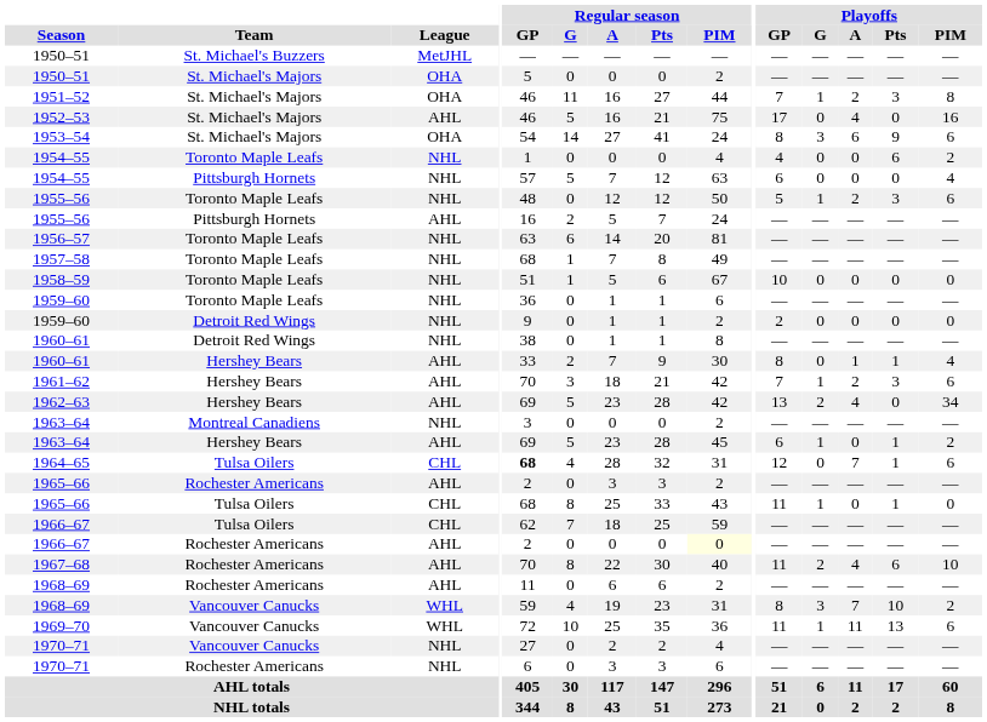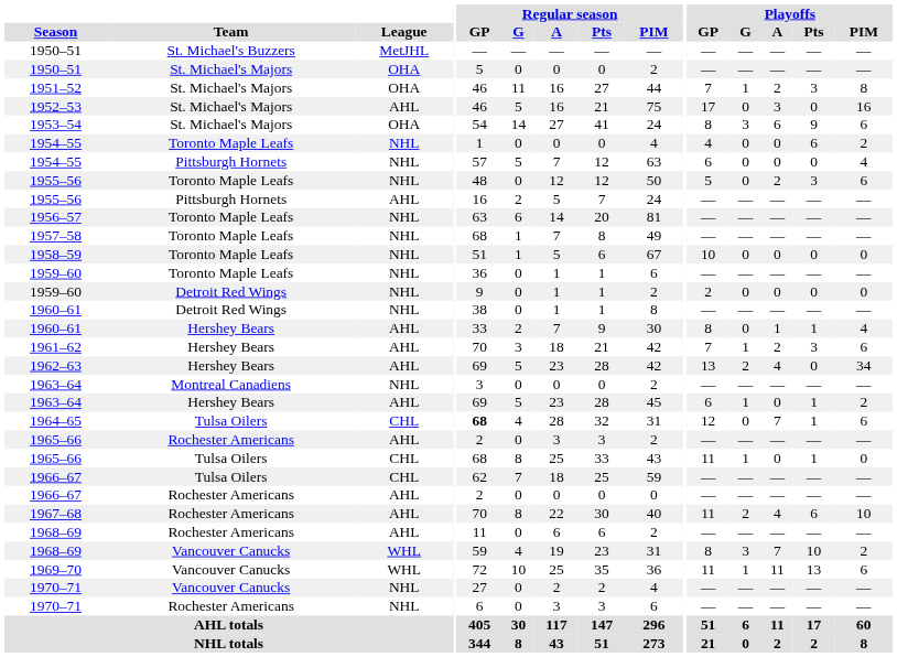 <table border="0" cellpadding="1" cellspacing="0" style="text-align:center; width:60em">
 <tr bgcolor="#e0e0e0">
 <th colspan="3" bgcolor="#ffffff"></th>
 <th rowspan="100" bgcolor="#ffffff"></th>
 <th colspan="5"><a href='#'>Regular season</a></th>
 <th rowspan="100" bgcolor="#ffffff"></th>
 <th colspan="5"><a href='#'>Playoffs</a></th>
 </tr>
 <tr bgcolor="#e0e0e0">
 <th><a href='#'>Season</a></th>
 <th>Team</th>
 <th>League</th>
 <th>GP</th>
 <th><a href='#'>G</a></th>
 <th><a href='#'>A</a></th>
 <th><a href='#'>Pts</a></th>
 <th><a href='#'>PIM</a></th>
 <th>GP</th>
 <th>G</th>
 <th>A</th>
 <th>Pts</th>
 <th>PIM</th>
 </tr>
 <tr>
 <td>1950–51</td>
 <td><a href='#'>St. Michael's Buzzers</a></td>
 <td><a href='#'>MetJHL</a></td>
 <td>—</td>
 <td>—</td>
 <td>—</td>
 <td>—</td>
 <td>—</td>
 <td>—</td>
 <td>—</td>
 <td>—</td>
 <td>—</td>
 <td>—</td>
 </tr>
 <tr bgcolor="#f0f0f0">
 <td><a href='#'>1950–51</a></td>
 <td><a href='#'>St. Michael's Majors</a></td>
 <td><a href='#'>OHA</a></td>
 <td>5</td>
 <td>0</td>
 <td>0</td>
 <td>0</td>
 <td>2</td>
 <td>—</td>
 <td>—</td>
 <td>—</td>
 <td>—</td>
 <td>—</td>
 </tr>
 <tr>
 <td><a href='#'>1951–52</a></td>
 <td>St. Michael's Majors</td>
 <td>OHA</td>
 <td>46</td>
 <td>11</td>
 <td>16</td>
 <td>27</td>
 <td>44</td>
 <td>7</td>
 <td>1</td>
 <td>2</td>
 <td>3</td>
 <td>8</td>
 </tr>
 <tr bgcolor="#f0f0f0">
 <td><a href='#'>1952–53</a></td>
 <td>St. Michael's Majors</td>
 <td>AHL</td>
 <td>46</td>
 <td>5</td>
 <td>16</td>
 <td>21</td>
 <td>75</td>
 <td>17</td>
 <td>0</td>
-<td>4</td>
+<td>3</td>
 <td>0</td>
 <td>16</td>
 </tr>
 <tr>
 <td><a href='#'>1953–54</a></td>
 <td>St. Michael's Majors</td>
 <td>OHA</td>
 <td>54</td>
 <td>14</td>
 <td>27</td>
 <td>41</td>
 <td>24</td>
 <td>8</td>
 <td>3</td>
 <td>6</td>
 <td>9</td>
 <td>6</td>
 </tr>
 <tr bgcolor="#f0f0f0">
 <td><a href='#'>1954–55</a></td>
 <td><a href='#'>Toronto Maple Leafs</a></td>
 <td><a href='#'>NHL</a></td>
 <td>1</td>
 <td>0</td>
 <td>0</td>
 <td>0</td>
 <td>4</td>
 <td>4</td>
 <td>0</td>
 <td>0</td>
 <td>6</td>
 <td>2</td>
 </tr>
 <tr>
 <td><a href='#'>1954–55</a></td>
 <td><a href='#'>Pittsburgh Hornets</a></td>
 <td>NHL</td>
 <td>57</td>
 <td>5</td>
 <td>7</td>
 <td>12</td>
 <td>63</td>
 <td>6</td>
 <td>0</td>
 <td>0</td>
 <td>0</td>
 <td>4</td>
 </tr>
 <tr bgcolor="#f0f0f0">
 <td><a href='#'>1955–56</a></td>
 <td>Toronto Maple Leafs</td>
 <td>NHL</td>
 <td>48</td>
 <td>0</td>
 <td>12</td>
 <td>12</td>
 <td>50</td>
 <td>5</td>
-<td>1</td>
+<td>0</td>
 <td>2</td>
 <td>3</td>
 <td>6</td>
 </tr>
 <tr>
 <td><a href='#'>1955–56</a></td>
 <td>Pittsburgh Hornets</td>
 <td>AHL</td>
 <td>16</td>
 <td>2</td>
 <td>5</td>
 <td>7</td>
 <td>24</td>
 <td>—</td>
 <td>—</td>
 <td>—</td>
 <td>—</td>
 <td>—</td>
 </tr>
 <tr bgcolor="#f0f0f0">
 <td><a href='#'>1956–57</a></td>
 <td>Toronto Maple Leafs</td>
 <td>NHL</td>
 <td>63</td>
 <td>6</td>
 <td>14</td>
 <td>20</td>
 <td>81</td>
 <td>—</td>
 <td>—</td>
 <td>—</td>
 <td>—</td>
 <td>—</td>
 </tr>
 <tr>
 <td><a href='#'>1957–58</a></td>
 <td>Toronto Maple Leafs</td>
 <td>NHL</td>
 <td>68</td>
 <td>1</td>
 <td>7</td>
 <td>8</td>
 <td>49</td>
 <td>—</td>
 <td>—</td>
 <td>—</td>
 <td>—</td>
 <td>—</td>
 </tr>
 <tr bgcolor="#f0f0f0">
 <td><a href='#'>1958–59</a></td>
 <td>Toronto Maple Leafs</td>
 <td>NHL</td>
 <td>51</td>
 <td>1</td>
 <td>5</td>
 <td>6</td>
 <td>67</td>
 <td>10</td>
 <td>0</td>
 <td>0</td>
 <td>0</td>
 <td>0</td>
 </tr>
 <tr>
 <td><a href='#'>1959–60</a></td>
 <td>Toronto Maple Leafs</td>
 <td>NHL</td>
 <td>36</td>
 <td>0</td>
 <td>1</td>
 <td>1</td>
 <td>6</td>
 <td>—</td>
 <td>—</td>
 <td>—</td>
 <td>—</td>
 <td>—</td>
 </tr>
 <tr bgcolor="#f0f0f0">
 <td>1959–60</td>
 <td><a href='#'>Detroit Red Wings</a></td>
 <td>NHL</td>
 <td>9</td>
 <td>0</td>
 <td>1</td>
 <td>1</td>
 <td>2</td>
 <td>2</td>
 <td>0</td>
 <td>0</td>
 <td>0</td>
 <td>0</td>
 </tr>
 <tr>
 <td><a href='#'>1960–61</a></td>
 <td>Detroit Red Wings</td>
 <td>NHL</td>
 <td>38</td>
 <td>0</td>
 <td>1</td>
 <td>1</td>
 <td>8</td>
 <td>—</td>
 <td>—</td>
 <td>—</td>
 <td>—</td>
 <td>—</td>
 </tr>
 <tr bgcolor="#f0f0f0">
 <td><a href='#'>1960–61</a></td>
 <td><a href='#'>Hershey Bears</a></td>
 <td>AHL</td>
 <td>33</td>
 <td>2</td>
 <td>7</td>
 <td>9</td>
 <td>30</td>
 <td>8</td>
 <td>0</td>
 <td>1</td>
 <td>1</td>
 <td>4</td>
 </tr>
 <tr>
 <td><a href='#'>1961–62</a></td>
 <td>Hershey Bears</td>
 <td>AHL</td>
 <td>70</td>
 <td>3</td>
 <td>18</td>
 <td>21</td>
 <td>42</td>
 <td>7</td>
 <td>1</td>
 <td>2</td>
 <td>3</td>
 <td>6</td>
 </tr>
 <tr bgcolor="#f0f0f0">
 <td><a href='#'>1962–63</a></td>
 <td>Hershey Bears</td>
 <td>AHL</td>
 <td>69</td>
 <td>5</td>
 <td>23</td>
 <td>28</td>
 <td>42</td>
 <td>13</td>
 <td>2</td>
 <td>4</td>
 <td>0</td>
 <td>34</td>
 </tr>
 <tr>
 <td><a href='#'>1963–64</a></td>
 <td><a href='#'>Montreal Canadiens</a></td>
 <td>NHL</td>
 <td>3</td>
 <td>0</td>
 <td>0</td>
 <td>0</td>
 <td>2</td>
 <td>—</td>
 <td>—</td>
 <td>—</td>
 <td>—</td>
 <td>—</td>
 </tr>
 <tr bgcolor="#f0f0f0">
 <td><a href='#'>1963–64</a></td>
 <td>Hershey Bears</td>
 <td>AHL</td>
 <td>69</td>
 <td>5</td>
 <td>23</td>
 <td>28</td>
 <td>45</td>
 <td>6</td>
 <td>1</td>
 <td>0</td>
 <td>1</td>
 <td>2</td>
 </tr>
 <tr>
 <td><a href='#'>1964–65</a></td>
 <td><a href='#'>Tulsa Oilers</a></td>
 <td><a href='#'>CHL</a></td>
 <td><strong>68</strong></td>
 <td>4</td>
 <td>28</td>
 <td>32</td>
 <td>31</td>
 <td>12</td>
 <td>0</td>
 <td>7</td>
 <td>1</td>
 <td>6</td>
 </tr>
 <tr bgcolor="#f0f0f0">
 <td><a href='#'>1965–66</a></td>
 <td><a href='#'>Rochester Americans</a></td>
 <td>AHL</td>
 <td>2</td>
 <td>0</td>
 <td>3</td>
 <td>3</td>
 <td>2</td>
 <td>—</td>
 <td>—</td>
 <td>—</td>
 <td>—</td>
 <td>—</td>
 </tr>
 <tr>
 <td><a href='#'>1965–66</a></td>
 <td>Tulsa Oilers</td>
 <td>CHL</td>
 <td>68</td>
 <td>8</td>
 <td>25</td>
 <td>33</td>
 <td>43</td>
 <td>11</td>
 <td>1</td>
 <td>0</td>
 <td>1</td>
 <td>0</td>
 </tr>
 <tr bgcolor="#f0f0f0">
 <td><a href='#'>1966–67</a></td>
 <td>Tulsa Oilers</td>
 <td>CHL</td>
 <td>62</td>
 <td>7</td>
 <td>18</td>
 <td>25</td>
 <td>59</td>
 <td>—</td>
 <td>—</td>
 <td>—</td>
 <td>—</td>
 <td>—</td>
 </tr>
 <tr>
 <td><a href='#'>1966–67</a></td>
 <td>Rochester Americans</td>
 <td>AHL</td>
 <td>2</td>
 <td>0</td>
 <td>0</td>
 <td>0</td>
-<td style="background: lightyellow;">0</td>
+<td>0</td>
 <td>—</td>
 <td>—</td>
 <td>—</td>
 <td>—</td>
 <td>—</td>
 </tr>
 <tr bgcolor="#f0f0f0">
 <td><a href='#'>1967–68</a></td>
 <td>Rochester Americans</td>
 <td>AHL</td>
 <td>70</td>
 <td>8</td>
 <td>22</td>
 <td>30</td>
 <td>40</td>
 <td>11</td>
 <td>2</td>
 <td>4</td>
 <td>6</td>
 <td>10</td>
 </tr>
 <tr>
 <td><a href='#'>1968–69</a></td>
 <td>Rochester Americans</td>
 <td>AHL</td>
 <td>11</td>
 <td>0</td>
 <td>6</td>
 <td>6</td>
 <td>2</td>
 <td>—</td>
 <td>—</td>
 <td>—</td>
 <td>—</td>
 <td>—</td>
 </tr>
 <tr bgcolor="#f0f0f0">
 <td><a href='#'>1968–69</a></td>
 <td><a href='#'>Vancouver Canucks</a></td>
 <td><a href='#'>WHL</a></td>
 <td>59</td>
 <td>4</td>
 <td>19</td>
 <td>23</td>
 <td>31</td>
 <td>8</td>
 <td>3</td>
 <td>7</td>
 <td>10</td>
 <td>2</td>
 </tr>
 <tr>
 <td><a href='#'>1969–70</a></td>
 <td>Vancouver Canucks</td>
 <td>WHL</td>
 <td>72</td>
 <td>10</td>
 <td>25</td>
 <td>35</td>
 <td>36</td>
 <td>11</td>
 <td>1</td>
 <td>11</td>
 <td>13</td>
 <td>6</td>
 </tr>
 <tr bgcolor="#f0f0f0">
 <td><a href='#'>1970–71</a></td>
 <td><a href='#'>Vancouver Canucks</a></td>
 <td>NHL</td>
 <td>27</td>
 <td>0</td>
 <td>2</td>
 <td>2</td>
 <td>4</td>
 <td>—</td>
 <td>—</td>
 <td>—</td>
 <td>—</td>
 <td>—</td>
 </tr>
 <tr>
 <td><a href='#'>1970–71</a></td>
 <td>Rochester Americans</td>
 <td>NHL</td>
 <td>6</td>
 <td>0</td>
 <td>3</td>
 <td>3</td>
 <td>6</td>
 <td>—</td>
 <td>—</td>
 <td>—</td>
 <td>—</td>
 <td>—</td>
 </tr>
 <tr bgcolor="#e0e0e0">
 <th colspan="3">AHL totals</th>
 <th>405</th>
 <th>30</th>
 <th>117</th>
 <th>147</th>
 <th>296</th>
 <th>51</th>
 <th>6</th>
 <th>11</th>
 <th>17</th>
 <th>60</th>
 </tr>
 <tr bgcolor="#e0e0e0">
 <th colspan="3">NHL totals</th>
 <th>344</th>
 <th>8</th>
 <th>43</th>
 <th>51</th>
 <th>273</th>
 <th>21</th>
 <th>0</th>
 <th>2</th>
 <th>2</th>
 <th>8</th>
 </tr>
 </table>
